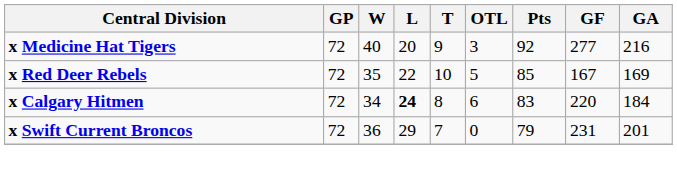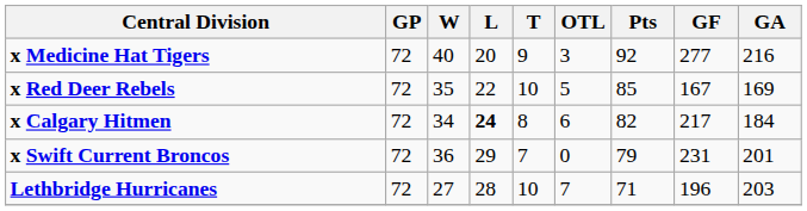 <table class="wikitable">
 <tr>
 <th width="45%">Central Division</th>
 <th width="5%">GP</th>
 <th width="5%">W</th>
 <th width="5%">L</th>
 <th width="5%">T</th>
 <th width="5%">OTL</th>
 <th width="7.5%">Pts</th>
 <th width="7.5%">GF</th>
 <th width="7.5%">GA</th>
 </tr>
 <tr>
 <td><strong>x <a href='#'>Medicine Hat Tigers</a></strong></td>
 <td>72</td>
 <td>40</td>
 <td>20</td>
 <td>9</td>
 <td>3</td>
 <td>92</td>
 <td>277</td>
 <td>216</td>
 </tr>
 <tr>
 <td><strong>x <a href='#'>Red Deer Rebels</a></strong></td>
 <td>72</td>
 <td>35</td>
 <td>22</td>
 <td>10</td>
 <td>5</td>
 <td>85</td>
 <td>167</td>
 <td>169</td>
 </tr>
 <tr>
 <td><strong>x <a href='#'>Calgary Hitmen</a></strong></td>
 <td>72</td>
 <td>34</td>
 <td><strong>24</strong></td>
 <td>8</td>
 <td>6</td>
-<td>83</td>
-<td>220</td>
+<td>82</td>
+<td>217</td>
 <td>184</td>
 </tr>
 <tr>
 <td><strong>x <a href='#'>Swift Current Broncos</a></strong></td>
 <td>72</td>
 <td>36</td>
 <td>29</td>
 <td>7</td>
 <td>0</td>
 <td>79</td>
 <td>231</td>
 <td>201</td>
 </tr>
 <tr>
+<td><strong><a href='#'>Lethbridge Hurricanes</a></strong></td>
+<td>72</td>
+<td>27</td>
+<td>28</td>
+<td>10</td>
+<td>7</td>
+<td>71</td>
+<td>196</td>
+<td>203</td>
+</tr>
+<tr>
 </tr>
 </table>
